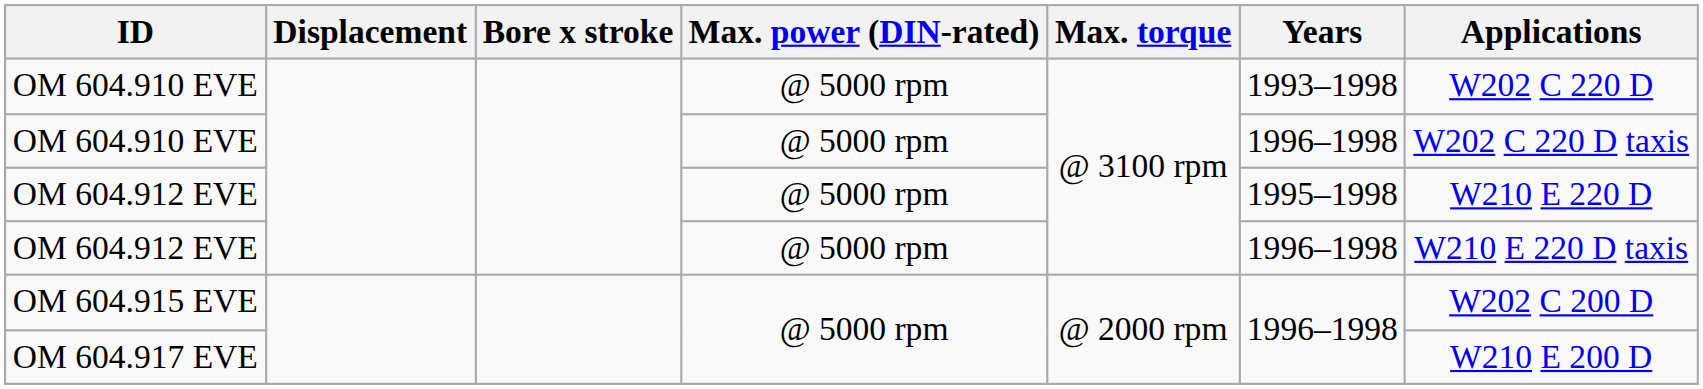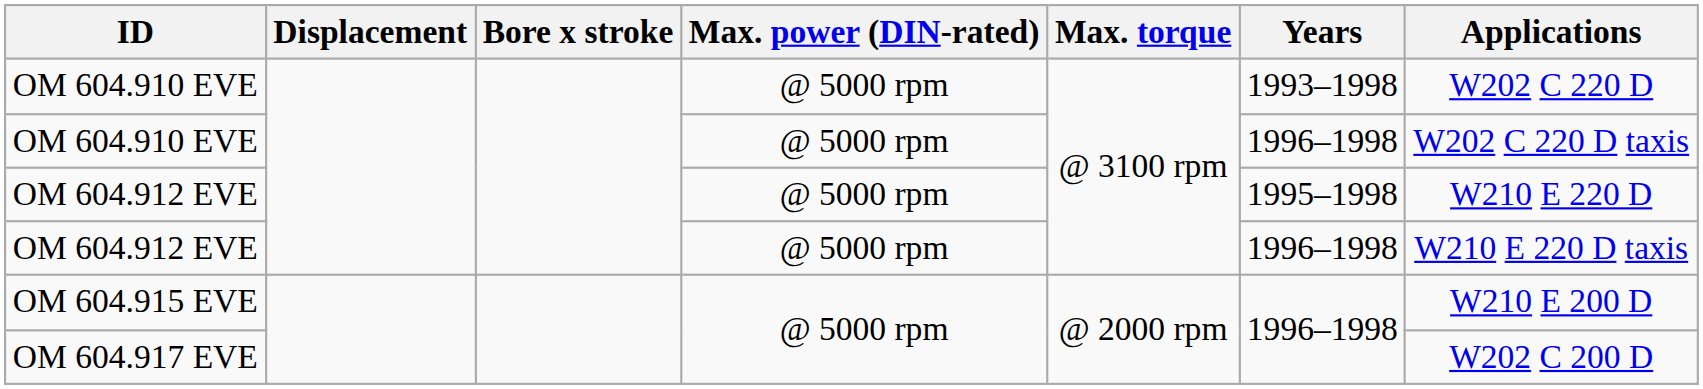 <table class="wikitable" style="text-align: center; font-size: 98%;">
 <tr>
 <th>ID</th>
 <th>Displacement</th>
 <th>Bore x stroke</th>
 <th>Max. <a href='#'>power</a> (<a href='#'>DIN</a>-rated)</th>
 <th>Max. <a href='#'>torque</a></th>
 <th>Years</th>
 <th>Applications</th>
 </tr>
 <tr>
 <td>OM 604.910 EVE</td>
 <td rowspan=4></td>
 <td rowspan=4></td>
 <td> @ 5000 rpm</td>
 <td rowspan=4> @ 3100 rpm</td>
 <td>1993–1998</td>
 <td><a href='#'>W202</a> <a href='#'>C 220 D</a></td>
 </tr>
 <tr>
 <td>OM 604.910 EVE</td>
 <td> @ 5000 rpm</td>
 <td>1996–1998</td>
 <td><a href='#'>W202</a> <a href='#'>C 220 D</a> <a href='#'>taxis</a></td>
 </tr>
 <tr>
 <td>OM 604.912 EVE</td>
 <td> @ 5000 rpm</td>
 <td>1995–1998</td>
 <td><a href='#'>W210</a> <a href='#'>E 220 D</a></td>
 </tr>
 <tr>
 <td>OM 604.912 EVE</td>
 <td> @ 5000 rpm</td>
 <td>1996–1998</td>
 <td><a href='#'>W210</a> <a href='#'>E 220 D</a> <a href='#'>taxis</a></td>
 </tr>
 <tr>
 <td>OM 604.915 EVE</td>
 <td rowspan=2></td>
 <td rowspan=2></td>
 <td rowspan=2> @ 5000 rpm</td>
 <td rowspan=2> @ 2000 rpm</td>
 <td rowspan=2>1996–1998</td>
-<td><a href='#'>W202</a> <a href='#'>C 200 D</a></td>
+<td><a href='#'>W210</a> <a href='#'>E 200 D</a></td>
 </tr>
 <tr>
 <td>OM 604.917 EVE</td>
-<td><a href='#'>W210</a> <a href='#'>E 200 D</a></td>
+<td><a href='#'>W202</a> <a href='#'>C 200 D</a></td>
 </tr>
 </table>
